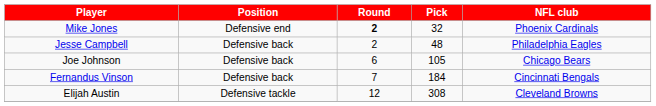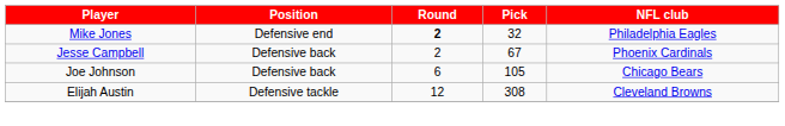 <table class="wikitable" width="80%">
 <tr align="center"  style="background:red;color:white;">
 <td><strong>Player</strong></td>
 <td><strong>Position</strong></td>
 <td><strong>Round</strong></td>
 <td><strong>Pick</strong></td>
 <td><strong>NFL club</strong></td>
 </tr>
 <tr align="center" bgcolor="">
 <td><a href='#'>Mike Jones</a></td>
 <td>Defensive end</td>
 <td><strong>2</strong></td>
 <td>32</td>
-<td><a href='#'>Phoenix Cardinals</a></td>
+<td><a href='#'>Philadelphia Eagles</a></td>
 </tr>
 <tr align="center" bgcolor="">
 <td><a href='#'>Jesse Campbell</a></td>
 <td>Defensive back</td>
 <td>2</td>
-<td>48</td>
-<td><a href='#'>Philadelphia Eagles</a></td>
+<td>67</td>
+<td><a href='#'>Phoenix Cardinals</a></td>
 </tr>
 <tr align="center" bgcolor="">
 <td>Joe Johnson</td>
 <td>Defensive back</td>
 <td>6</td>
 <td>105</td>
 <td><a href='#'>Chicago Bears</a></td>
-</tr>
-<tr align="center" bgcolor="">
-<td><a href='#'>Fernandus Vinson</a></td>
-<td>Defensive back</td>
-<td>7</td>
-<td>184</td>
-<td><a href='#'>Cincinnati Bengals</a></td>
 </tr>
 <tr align="center" bgcolor="">
 <td>Elijah Austin</td>
 <td>Defensive tackle</td>
 <td>12</td>
 <td>308</td>
 <td><a href='#'>Cleveland Browns</a></td>
 </tr>
 <tr align="center" bgcolor="">
 </tr>
 </table>
